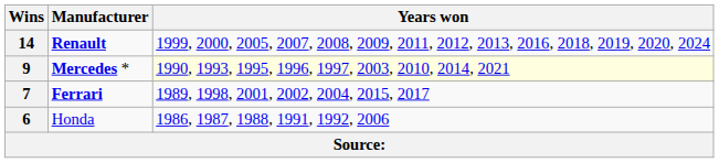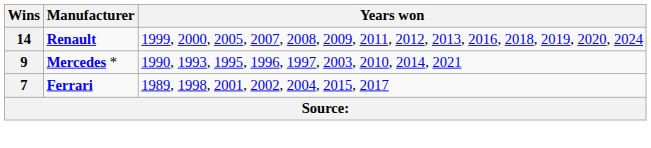 <table class="wikitable">
 <tr>
 <th>Wins</th>
 <th>Manufacturer</th>
 <th>Years won</th>
 </tr>
 <tr>
 <th>14</th>
 <td> <strong><a href='#'>Renault</a></strong></td>
 <td><a href='#'>1999</a>, <a href='#'>2000</a>, <a href='#'>2005</a>, <a href='#'>2007</a>, <a href='#'>2008</a>, <a href='#'>2009</a>, <a href='#'>2011</a>, <a href='#'>2012</a>, <a href='#'>2013</a>, <a href='#'>2016</a>, <a href='#'>2018</a>, <a href='#'>2019</a>, <a href='#'>2020</a>, <a href='#'>2024</a></td>
 </tr>
 <tr>
 <th>9</th>
 <td> <strong><a href='#'>Mercedes</a></strong> *</td>
-<td style="background: lightyellow;"><a href='#'>1990</a>, <a href='#'>1993</a>, <a href='#'>1995</a>, <a href='#'>1996</a>, <a href='#'>1997</a>, <a href='#'>2003</a>, <a href='#'>2010</a>, <a href='#'>2014</a>, <a href='#'>2021</a></td>
+<td><a href='#'>1990</a>, <a href='#'>1993</a>, <a href='#'>1995</a>, <a href='#'>1996</a>, <a href='#'>1997</a>, <a href='#'>2003</a>, <a href='#'>2010</a>, <a href='#'>2014</a>, <a href='#'>2021</a></td>
 </tr>
 <tr>
 <th>7</th>
 <td> <strong><a href='#'>Ferrari</a></strong></td>
 <td><a href='#'>1989</a>, <a href='#'>1998</a>, <a href='#'>2001</a>, <a href='#'>2002</a>, <a href='#'>2004</a>, <a href='#'>2015</a>, <a href='#'>2017</a></td>
 </tr>
 <tr>
-<th>6</th>
-<td> <a href='#'>Honda</a></td>
-<td><a href='#'>1986</a>, <a href='#'>1987</a>, <a href='#'>1988</a>, <a href='#'>1991</a>, <a href='#'>1992</a>, <a href='#'>2006</a></td>
-</tr>
-<tr>
 <th colspan=3>Source:</th>
 </tr>
 </table>
